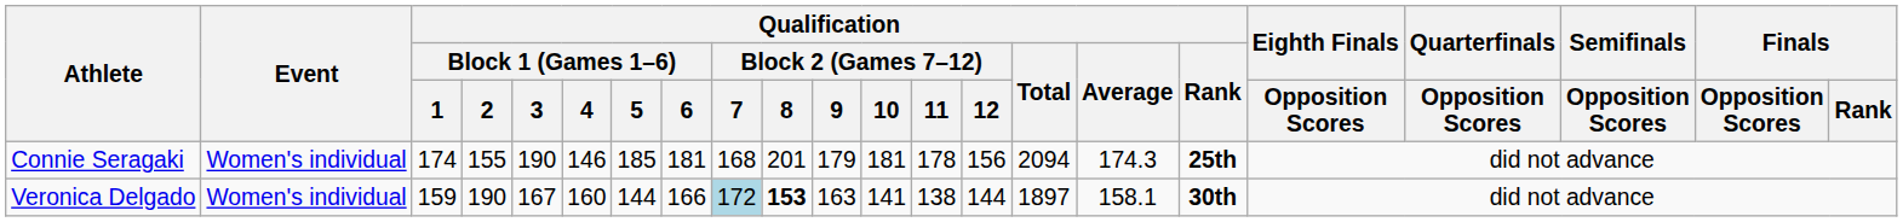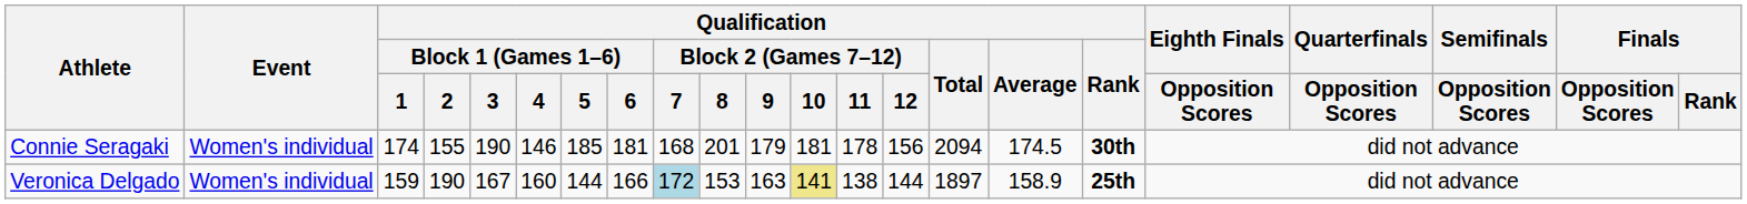 <table class="wikitable" border="1" style="font-size:90%">
 <tr>
 <th rowspan=3>Athlete</th>
 <th rowspan=3>Event</th>
 <th colspan=15>Qualification</th>
 <th rowspan=2>Eighth Finals</th>
 <th rowspan=2>Quarterfinals</th>
 <th rowspan=2>Semifinals</th>
 <th rowspan=2 colspan=2>Finals</th>
 </tr>
 <tr>
 <th colspan=6>Block 1 (Games 1–6)</th>
 <th colspan=6>Block 2 (Games 7–12)</th>
 <th rowspan=2>Total</th>
 <th rowspan=2>Average</th>
 <th rowspan=2>Rank</th>
 </tr>
 <tr>
 <th>1</th>
 <th>2</th>
 <th>3</th>
 <th>4</th>
 <th>5</th>
 <th>6</th>
 <th>7</th>
 <th>8</th>
 <th>9</th>
 <th>10</th>
 <th>11</th>
 <th>12</th>
 <th>Opposition<br>Scores</th>
 <th>Opposition<br>Scores</th>
 <th>Opposition<br>Scores</th>
 <th>Opposition<br>Scores</th>
 <th>Rank</th>
 </tr>
 <tr>
 <td><a href='#'>Connie Seragaki</a></td>
 <td><a href='#'>Women's individual</a><br></td>
 <td align=center>174</td>
 <td align=center>155</td>
 <td align=center>190</td>
 <td align=center>146</td>
 <td align=center>185</td>
 <td align=center>181</td>
 <td align=center>168</td>
 <td align=center>201</td>
 <td align=center>179</td>
 <td align=center>181</td>
 <td align=center>178</td>
 <td align=center>156</td>
 <td align=center>2094</td>
-<td align=center>174.3</td>
-<td align=center><strong>25th</strong></td>
+<td align=center>174.5</td>
+<td align=center><strong>30th</strong></td>
 <td align=center colspan="7">did not advance</td>
 </tr>
 <tr>
 <td><a href='#'>Veronica Delgado</a></td>
 <td><a href='#'>Women's individual</a><br></td>
 <td align=center>159</td>
 <td align=center>190</td>
 <td align=center>167</td>
 <td align=center>160</td>
 <td align=center>144</td>
 <td align=center>166</td>
 <td align=center style="background: lightblue;">172</td>
-<td align=center><strong>153</strong></td>
+<td align=center>153</td>
 <td align=center>163</td>
-<td align=center>141</td>
+<td align=center style="background: khaki;">141</td>
 <td align=center>138</td>
 <td align=center>144</td>
 <td align=center>1897</td>
-<td align=center>158.1</td>
-<td align=center><strong>30th</strong></td>
+<td align=center>158.9</td>
+<td align=center><strong>25th</strong></td>
 <td align=center colspan="7">did not advance</td>
 </tr>
 </table>
